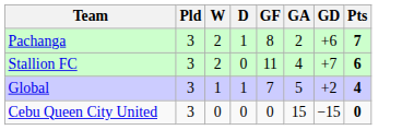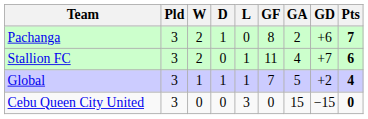 <table class="wikitable" style="text-align: center;">
 <tr>
 <th width="175">Team</th>
 <th width="20">Pld</th>
 <th width="20">W</th>
 <th width="20">D</th>
+<th width="20">L</th>
 <th width="20">GF</th>
 <th width="20">GA</th>
 <th width="20">GD</th>
 <th width="20">Pts</th>
 </tr>
 <tr bgcolor=#ccffcc>
 <td style="text-align:left;"><a href='#'>Pachanga</a></td>
 <td>3</td>
 <td>2</td>
 <td>1</td>
+<td>0</td>
 <td>8</td>
 <td>2</td>
 <td>+6</td>
 <td><strong>7</strong></td>
 </tr>
 <tr bgcolor=#ccffcc>
 <td style="text-align:left;"><a href='#'>Stallion FC</a></td>
 <td>3</td>
 <td>2</td>
 <td>0</td>
+<td>1</td>
 <td>11</td>
 <td>4</td>
 <td>+7</td>
 <td><strong>6</strong></td>
 </tr>
 <tr bgcolor=#ccccff>
 <td style="text-align:left;"><a href='#'>Global</a></td>
 <td>3</td>
+<td>1</td>
 <td>1</td>
 <td>1</td>
 <td>7</td>
 <td>5</td>
 <td>+2</td>
 <td><strong>4</strong></td>
 </tr>
 <tr>
 <td style="text-align:left;"><a href='#'>Cebu Queen City United</a></td>
 <td>3</td>
 <td>0</td>
 <td>0</td>
+<td>3</td>
 <td>0</td>
 <td>15</td>
 <td>−15</td>
 <td><strong>0</strong></td>
 </tr>
 </table>
